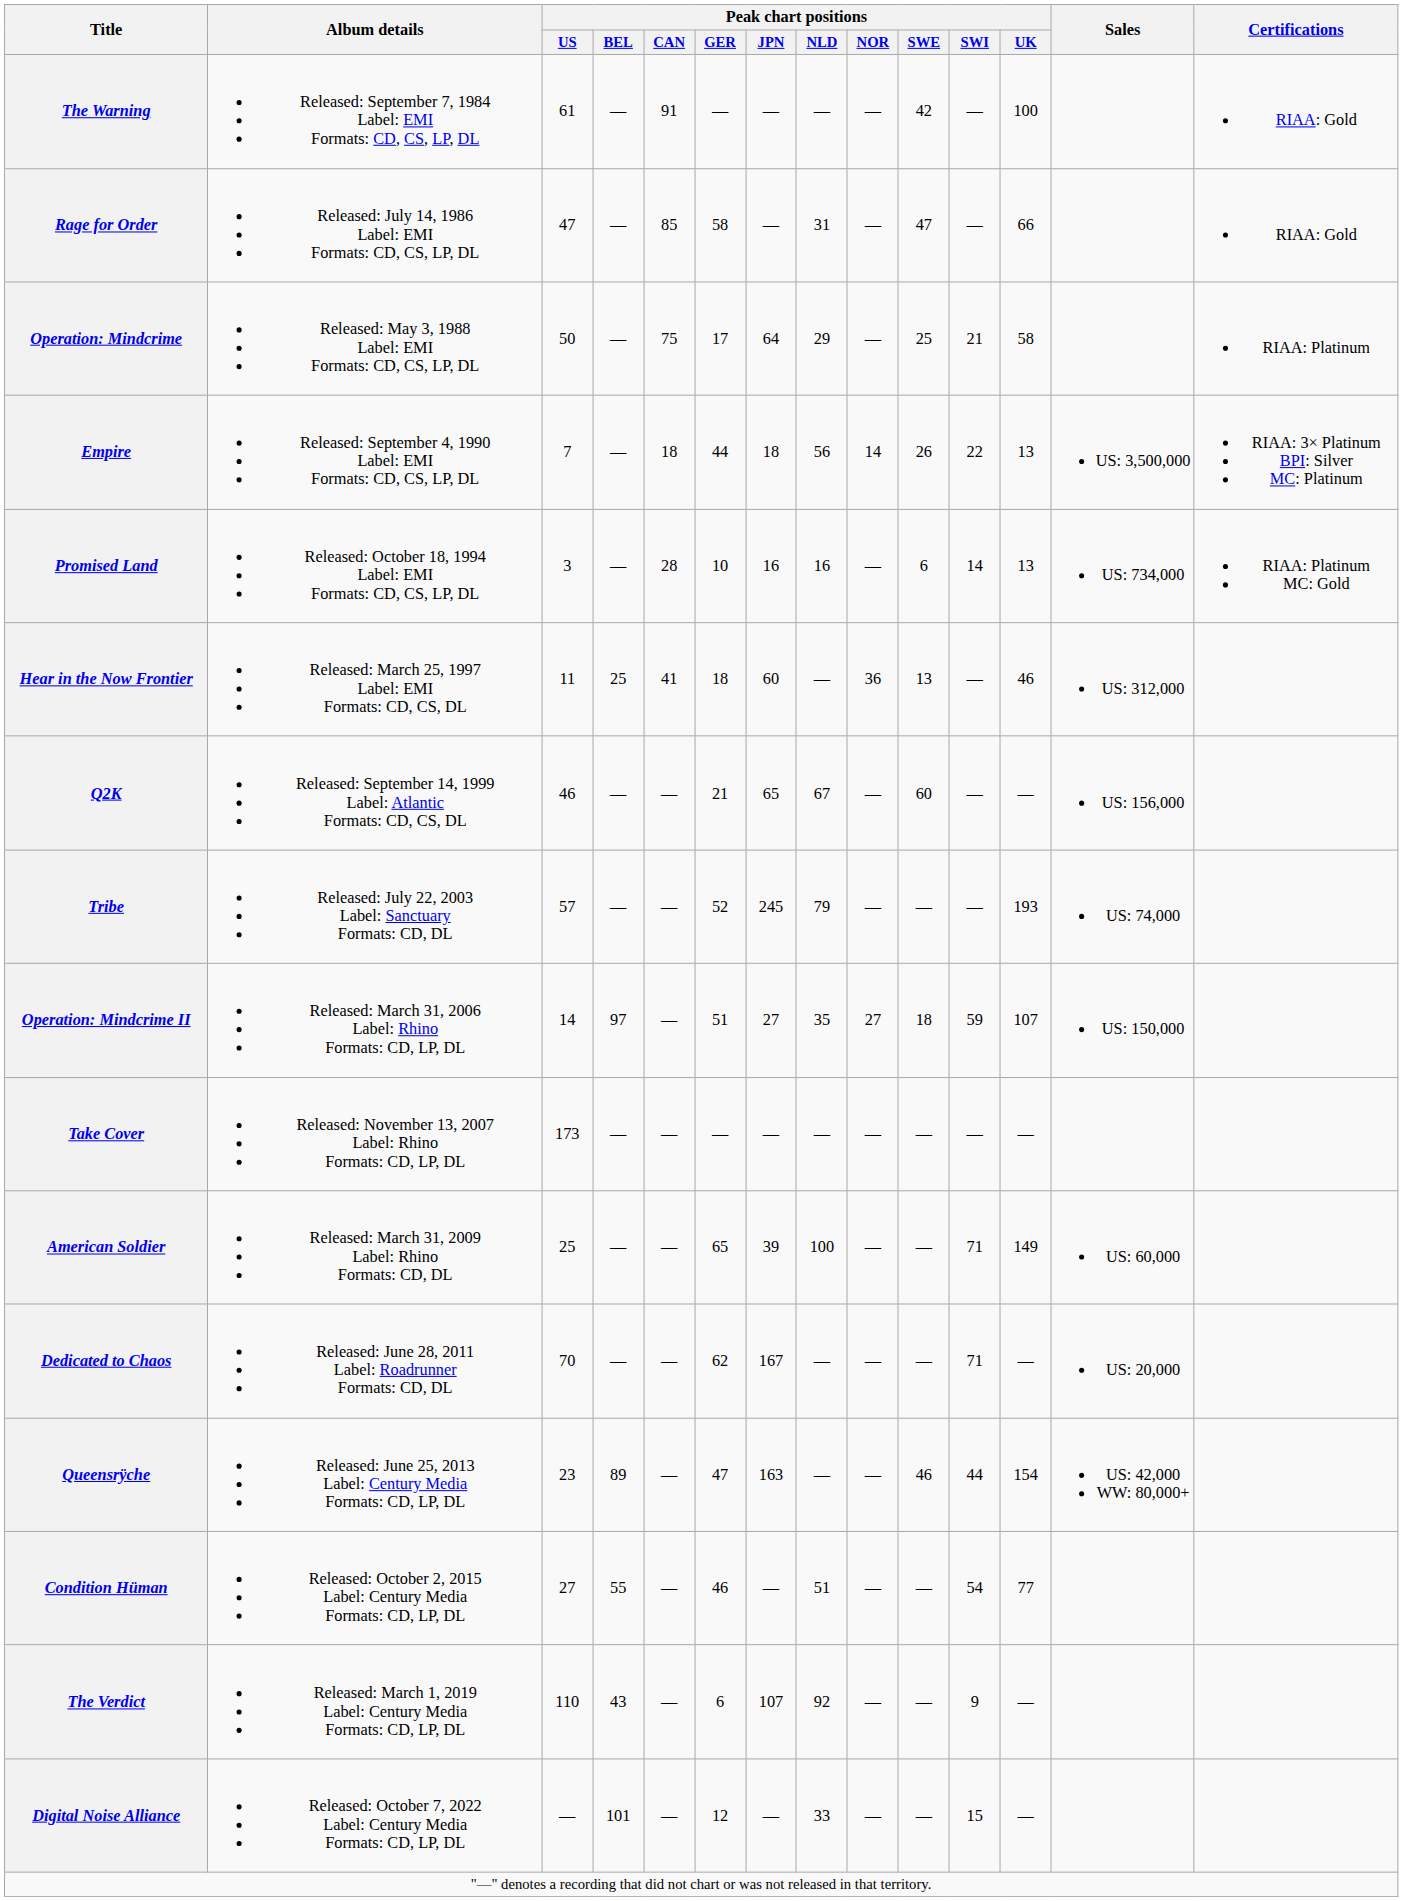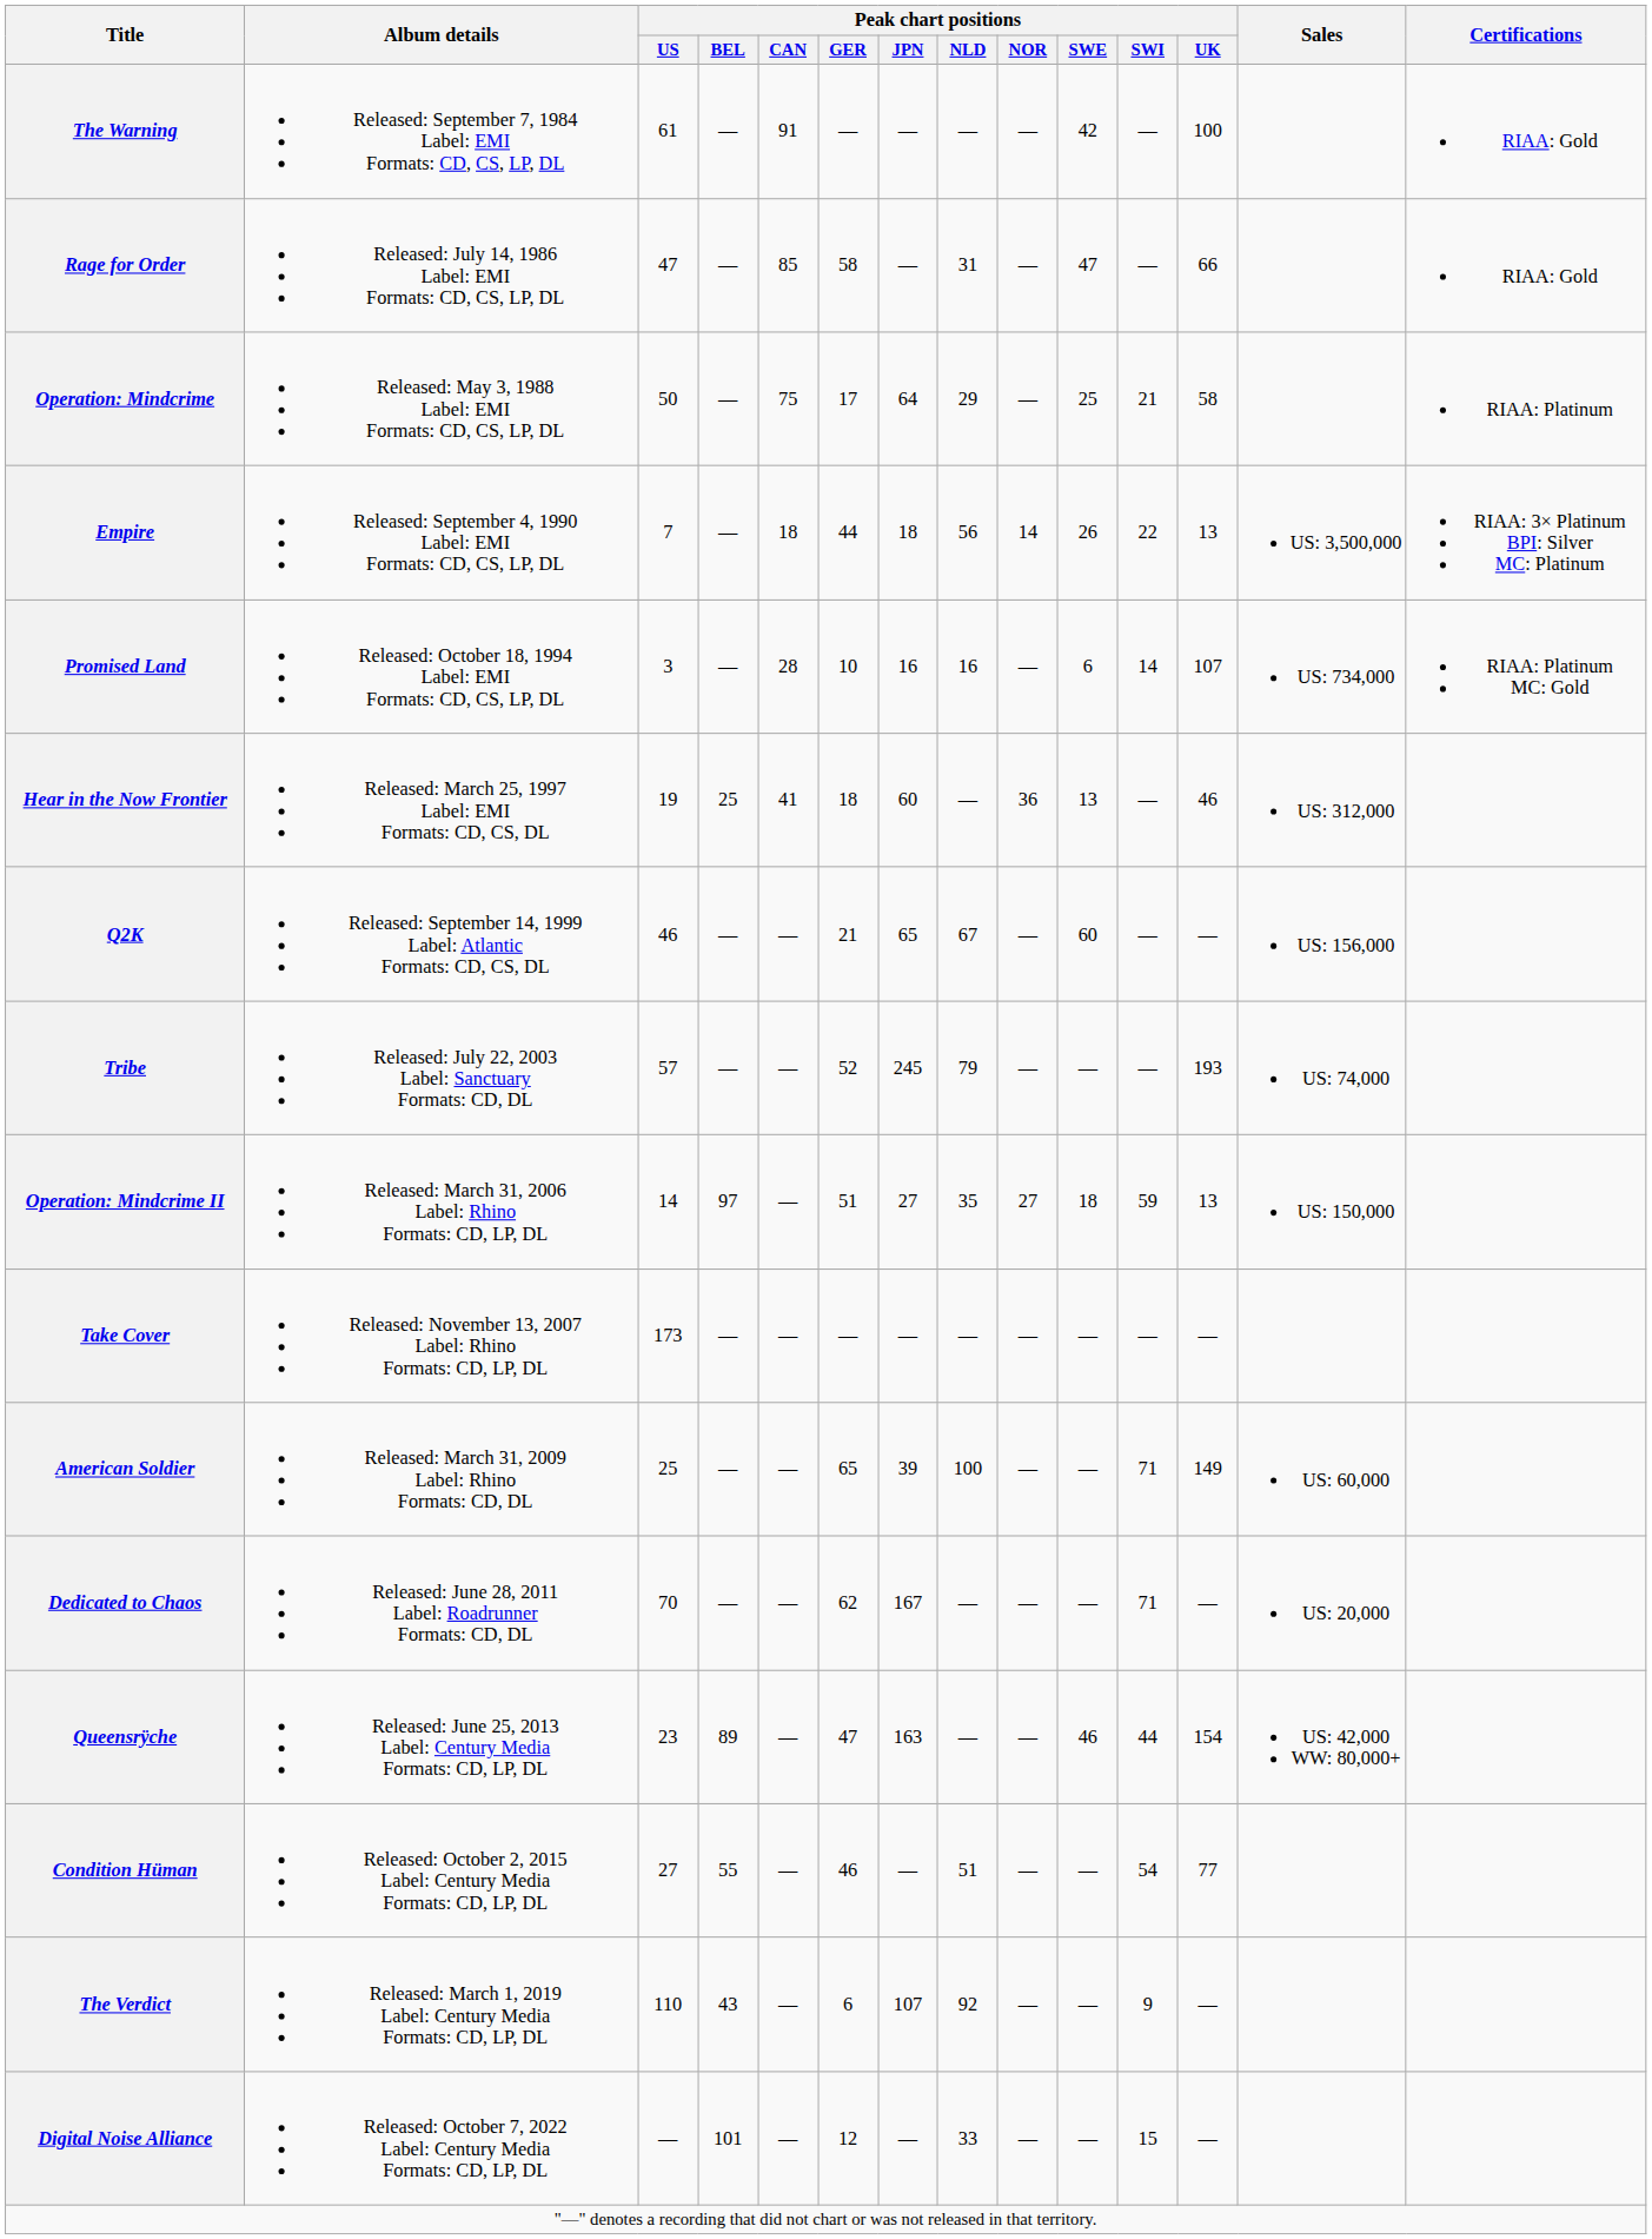 <table class="wikitable plainrowheaders" style="text-align:center;">
 <tr>
 <th scope="col" rowspan="2" style="width:12em;">Title</th>
 <th scope="col" rowspan="2" style="width:20em;">Album details</th>
 <th scope="col" colspan="10">Peak chart positions</th>
 <th rowspan="2">Sales</th>
 <th rowspan="2" scope="col" style="width:12em;"><a href='#'>Certifications</a></th>
 </tr>
 <tr>
 <th scope="col" style="width:3em;font-size:90%;"><a href='#'>US</a><br></th>
 <th scope="col" style="width:3em;font-size:90%;"><a href='#'>BEL</a><br></th>
 <th scope="col" style="width:3em;font-size:90%;"><a href='#'>CAN</a><br></th>
 <th scope="col" style="width:3em;font-size:90%;"><a href='#'>GER</a><br></th>
 <th scope="col" style="width:3em;font-size:90%;"><a href='#'>JPN</a><br></th>
 <th scope="col" style="width:3em;font-size:90%;"><a href='#'>NLD</a><br></th>
 <th scope="col" style="width:3em;font-size:90%;"><a href='#'>NOR</a><br></th>
 <th scope="col" style="width:3em;font-size:90%;"><a href='#'>SWE</a><br></th>
 <th scope="col" style="width:3em;font-size:90%;"><a href='#'>SWI</a><br></th>
 <th scope="col" style="width:3em;font-size:90%;"><a href='#'>UK</a><br></th>
 </tr>
 <tr>
 <th scope="row"><em><a href='#'>The Warning</a></em></th>
 <td><br><ul><li>Released: September 7, 1984</li><li>Label: <a href='#'>EMI</a></li><li>Formats: <a href='#'>CD</a>, <a href='#'>CS</a>, <a href='#'>LP</a>, <a href='#'>DL</a></li></ul></td>
 <td>61</td>
 <td>—</td>
 <td>91</td>
 <td>—</td>
 <td>—</td>
 <td>—</td>
 <td>—</td>
 <td>42</td>
 <td>—</td>
 <td>100</td>
 <td></td>
 <td><br><ul><li><a href='#'>RIAA</a>: Gold</li></ul></td>
 </tr>
 <tr>
 <th scope="row"><em><a href='#'>Rage for Order</a></em></th>
 <td><br><ul><li>Released: July 14, 1986</li><li>Label: EMI</li><li>Formats: CD, CS, LP, DL</li></ul></td>
 <td>47</td>
 <td>—</td>
 <td>85</td>
 <td>58</td>
 <td>—</td>
 <td>31</td>
 <td>—</td>
 <td>47</td>
 <td>—</td>
 <td>66</td>
 <td></td>
 <td><br><ul><li>RIAA: Gold</li></ul></td>
 </tr>
 <tr>
 <th scope="row"><em><a href='#'>Operation: Mindcrime</a></em></th>
 <td><br><ul><li>Released: May 3, 1988</li><li>Label: EMI</li><li>Formats: CD, CS, LP, DL</li></ul></td>
 <td>50</td>
 <td>—</td>
 <td>75</td>
 <td>17</td>
 <td>64</td>
 <td>29</td>
 <td>—</td>
 <td>25</td>
 <td>21</td>
 <td>58</td>
 <td></td>
 <td><br><ul><li>RIAA: Platinum</li></ul></td>
 </tr>
 <tr>
 <th scope="row"><em><a href='#'>Empire</a></em></th>
 <td><br><ul><li>Released: September 4, 1990</li><li>Label: EMI</li><li>Formats: CD, CS, LP, DL</li></ul></td>
 <td>7</td>
 <td>—</td>
 <td>18</td>
 <td>44</td>
 <td>18</td>
 <td>56</td>
 <td>14</td>
 <td>26</td>
 <td>22</td>
 <td>13</td>
 <td><br><ul><li>US: 3,500,000</li></ul></td>
 <td><br><ul><li>RIAA: 3× Platinum</li><li><a href='#'>BPI</a>: Silver</li><li><a href='#'>MC</a>: Platinum</li></ul></td>
 </tr>
 <tr>
 <th scope="row"><em><a href='#'>Promised Land</a></em></th>
 <td><br><ul><li>Released: October 18, 1994</li><li>Label: EMI</li><li>Formats: CD, CS, LP, DL</li></ul></td>
 <td>3</td>
 <td>—</td>
 <td>28</td>
 <td>10</td>
 <td>16</td>
 <td>16</td>
 <td>—</td>
 <td>6</td>
 <td>14</td>
-<td>13</td>
+<td>107</td>
 <td><br><ul><li>US: 734,000</li></ul></td>
 <td><br><ul><li>RIAA: Platinum</li><li>MC: Gold</li></ul></td>
 </tr>
 <tr>
 <th scope="row"><em><a href='#'>Hear in the Now Frontier</a></em></th>
 <td><br><ul><li>Released: March 25, 1997</li><li>Label: EMI</li><li>Formats: CD, CS, DL</li></ul></td>
-<td>11</td>
+<td>19</td>
 <td>25</td>
 <td>41</td>
 <td>18</td>
 <td>60</td>
 <td>—</td>
 <td>36</td>
 <td>13</td>
 <td>—</td>
 <td>46</td>
 <td><br><ul><li>US: 312,000</li></ul></td>
 <td></td>
 </tr>
 <tr>
 <th scope="row"><em><a href='#'>Q2K</a></em></th>
 <td><br><ul><li>Released: September 14, 1999</li><li>Label: <a href='#'>Atlantic</a></li><li>Formats: CD, CS, DL</li></ul></td>
 <td>46</td>
 <td>—</td>
 <td>—</td>
 <td>21</td>
 <td>65</td>
 <td>67</td>
 <td>—</td>
 <td>60</td>
 <td>—</td>
 <td>—</td>
 <td><br><ul><li>US: 156,000</li></ul></td>
 <td></td>
 </tr>
 <tr>
 <th scope="row"><em><a href='#'>Tribe</a></em></th>
 <td><br><ul><li>Released: July 22, 2003</li><li>Label: <a href='#'>Sanctuary</a></li><li>Formats: CD, DL</li></ul></td>
 <td>57</td>
 <td>—</td>
 <td>—</td>
 <td>52</td>
 <td>245</td>
 <td>79</td>
 <td>—</td>
 <td>—</td>
 <td>—</td>
 <td>193</td>
 <td><br><ul><li>US: 74,000</li></ul></td>
 <td></td>
 </tr>
 <tr>
 <th scope="row"><em><a href='#'>Operation: Mindcrime II</a></em></th>
 <td><br><ul><li>Released: March 31, 2006</li><li>Label: <a href='#'>Rhino</a></li><li>Formats: CD, LP, DL</li></ul></td>
 <td>14</td>
 <td>97</td>
 <td>—</td>
 <td>51</td>
 <td>27</td>
 <td>35</td>
 <td>27</td>
 <td>18</td>
 <td>59</td>
-<td>107</td>
+<td>13</td>
 <td><br><ul><li>US: 150,000</li></ul></td>
 <td></td>
 </tr>
 <tr>
 <th scope="row"><em><a href='#'>Take Cover</a></em></th>
 <td><br><ul><li>Released: November 13, 2007</li><li>Label: Rhino</li><li>Formats: CD, LP, DL</li></ul></td>
 <td>173</td>
 <td>—</td>
 <td>—</td>
 <td>—</td>
 <td>—</td>
 <td>—</td>
 <td>—</td>
 <td>—</td>
 <td>—</td>
 <td>—</td>
 <td></td>
 <td></td>
 </tr>
 <tr>
 <th scope="row"><em><a href='#'>American Soldier</a></em></th>
 <td><br><ul><li>Released: March 31, 2009</li><li>Label: Rhino</li><li>Formats: CD, DL</li></ul></td>
 <td>25</td>
 <td>—</td>
 <td>—</td>
 <td>65</td>
 <td>39</td>
 <td>100</td>
 <td>—</td>
 <td>—</td>
 <td>71</td>
 <td>149</td>
 <td><br><ul><li>US: 60,000</li></ul></td>
 <td></td>
 </tr>
 <tr>
 <th scope="row"><em><a href='#'>Dedicated to Chaos</a></em></th>
 <td><br><ul><li>Released: June 28, 2011</li><li>Label: <a href='#'>Roadrunner</a></li><li>Formats: CD, DL</li></ul></td>
 <td>70</td>
 <td>—</td>
 <td>—</td>
 <td>62</td>
 <td>167</td>
 <td>—</td>
 <td>—</td>
 <td>—</td>
 <td>71</td>
 <td>—</td>
 <td><br><ul><li>US: 20,000</li></ul></td>
 <td></td>
 </tr>
 <tr>
 <th scope="row"><em><a href='#'>Queensrÿche</a></em></th>
 <td><br><ul><li>Released: June 25, 2013</li><li>Label: <a href='#'>Century Media</a></li><li>Formats: CD, LP, DL</li></ul></td>
 <td>23</td>
 <td>89</td>
 <td>—</td>
 <td>47</td>
 <td>163</td>
 <td>—</td>
 <td>—</td>
 <td>46</td>
 <td>44</td>
 <td>154</td>
 <td><br><ul><li>US: 42,000</li><li>WW: 80,000+</li></ul></td>
 <td></td>
 </tr>
 <tr>
 <th scope="row"><em><a href='#'>Condition Hüman</a></em></th>
 <td><br><ul><li>Released: October 2, 2015</li><li>Label: Century Media</li><li>Formats: CD, LP, DL</li></ul></td>
 <td>27</td>
 <td>55</td>
 <td>—</td>
 <td>46</td>
 <td>—</td>
 <td>51</td>
 <td>—</td>
 <td>—</td>
 <td>54</td>
 <td>77</td>
 <td></td>
 <td></td>
 </tr>
 <tr>
 <th scope="row"><em><a href='#'>The Verdict</a></em></th>
 <td><br><ul><li>Released: March 1, 2019</li><li>Label: Century Media</li><li>Formats: CD, LP, DL</li></ul></td>
 <td>110</td>
 <td>43</td>
 <td>—</td>
 <td>6</td>
 <td>107</td>
 <td>92</td>
 <td>—</td>
 <td>—</td>
 <td>9</td>
 <td>—</td>
 <td></td>
 <td></td>
 </tr>
 <tr>
 <th scope="row"><em><a href='#'>Digital Noise Alliance</a></em></th>
 <td><br><ul><li>Released: October 7, 2022</li><li>Label: Century Media</li><li>Formats: CD, LP, DL</li></ul></td>
 <td>—</td>
 <td>101</td>
 <td>—</td>
 <td>12</td>
 <td>—</td>
 <td>33</td>
 <td>—</td>
 <td>—</td>
 <td>15</td>
 <td>—</td>
 <td></td>
 <td></td>
 </tr>
 <tr>
 <td colspan="16" style="font-size:90%">"—" denotes a recording that did not chart or was not released in that territory.</td>
 </tr>
 </table>
